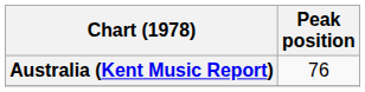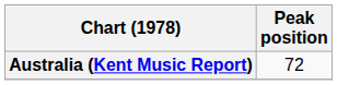 <table class="wikitable sortable plainrowheaders">
 <tr>
 <th scope="col">Chart (1978)</th>
 <th scope="col">Peak<br>position</th>
 </tr>
 <tr>
 <th scope="row">Australia (<a href='#'>Kent Music Report</a>)</th>
-<td align="center">76</td>
+<td align="center">72</td>
 </tr>
 <tr>
 </tr>
 <tr>
 </tr>
 <tr>
 </tr>
 <tr>
 </tr>
 <tr>
 </tr>
 </table>
